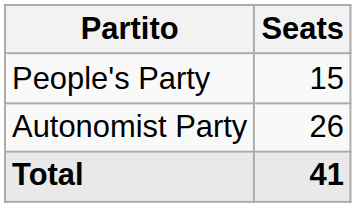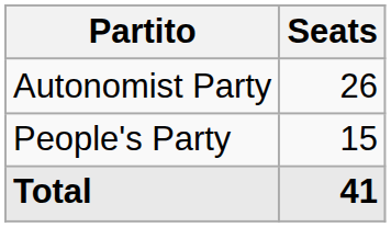 <table class=wikitable style="text-align:right">
 <tr>
 <th>Partito</th>
 <th>Seats</th>
 </tr>
 <tr>
+<td align=left>Autonomist Party</td>
+<td>26</td>
+</tr>
+<tr>
 <td align=left>People's Party</td>
 <td>15</td>
-</tr>
-<tr>
-<td align=left>Autonomist Party</td>
-<td>26</td>
 </tr>
 <tr>
 <td align=left style="background-color:#E9E9E9"><strong>Total</strong></td>
 <td style="background-color:#E9E9E9"><strong>41</strong></td>
 </tr>
 </table>
